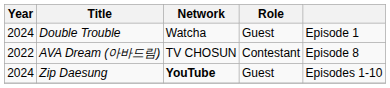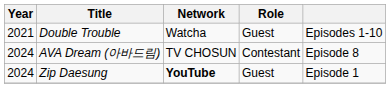 <table class="wikitable sortable plainrowheaders">
 <tr>
 <th scope="col">Year</th>
 <th scope="col">Title</th>
 <th scope="col">Network</th>
 <th scope="col">Role</th>
 <th scope="col" class="unsortable"></th>
 </tr>
 <tr>
-<td>2024</td>
+<td>2021</td>
 <td><em>Double Trouble</em></td>
 <td>Watcha</td>
 <td>Guest</td>
-<td>Episode 1</td>
+<td>Episodes 1-10</td>
 </tr>
 <tr>
-<td>2022</td>
+<td>2024</td>
 <td><em>AVA Dream (아바드림)</em></td>
 <td>TV CHOSUN</td>
 <td>Contestant</td>
 <td>Episode 8</td>
 </tr>
 <tr>
 <td>2024</td>
 <td><em>Zip Daesung</em></td>
 <td><strong>YouTube</strong></td>
 <td>Guest</td>
-<td>Episodes 1-10</td>
+<td>Episode 1</td>
 </tr>
 <tr>
 </tr>
 </table>
